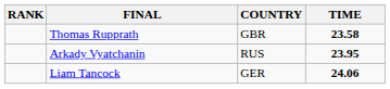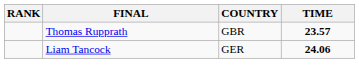 <table class="wikitable">
 <tr>
 <th>RANK</th>
 <th align="left" style="width: 15em">FINAL</th>
 <th>COUNTRY</th>
 <th style="width: 6em">TIME</th>
 </tr>
 <tr>
 <td align="center"></td>
 <td><a href='#'>Thomas Rupprath</a></td>
 <td> GBR</td>
-<td align="center"><strong>23.58</strong></td>
-</tr>
-<tr>
-<td align="center"></td>
-<td><a href='#'>Arkady Vyatchanin</a></td>
-<td> RUS</td>
-<td align="center"><strong>23.95</strong></td>
+<td align="center"><strong>23.57</strong></td>
 </tr>
 <tr>
 <td align="center"></td>
 <td><a href='#'>Liam Tancock</a></td>
 <td> GER</td>
 <td align="center"><strong>24.06</strong></td>
 </tr>
 </table>
